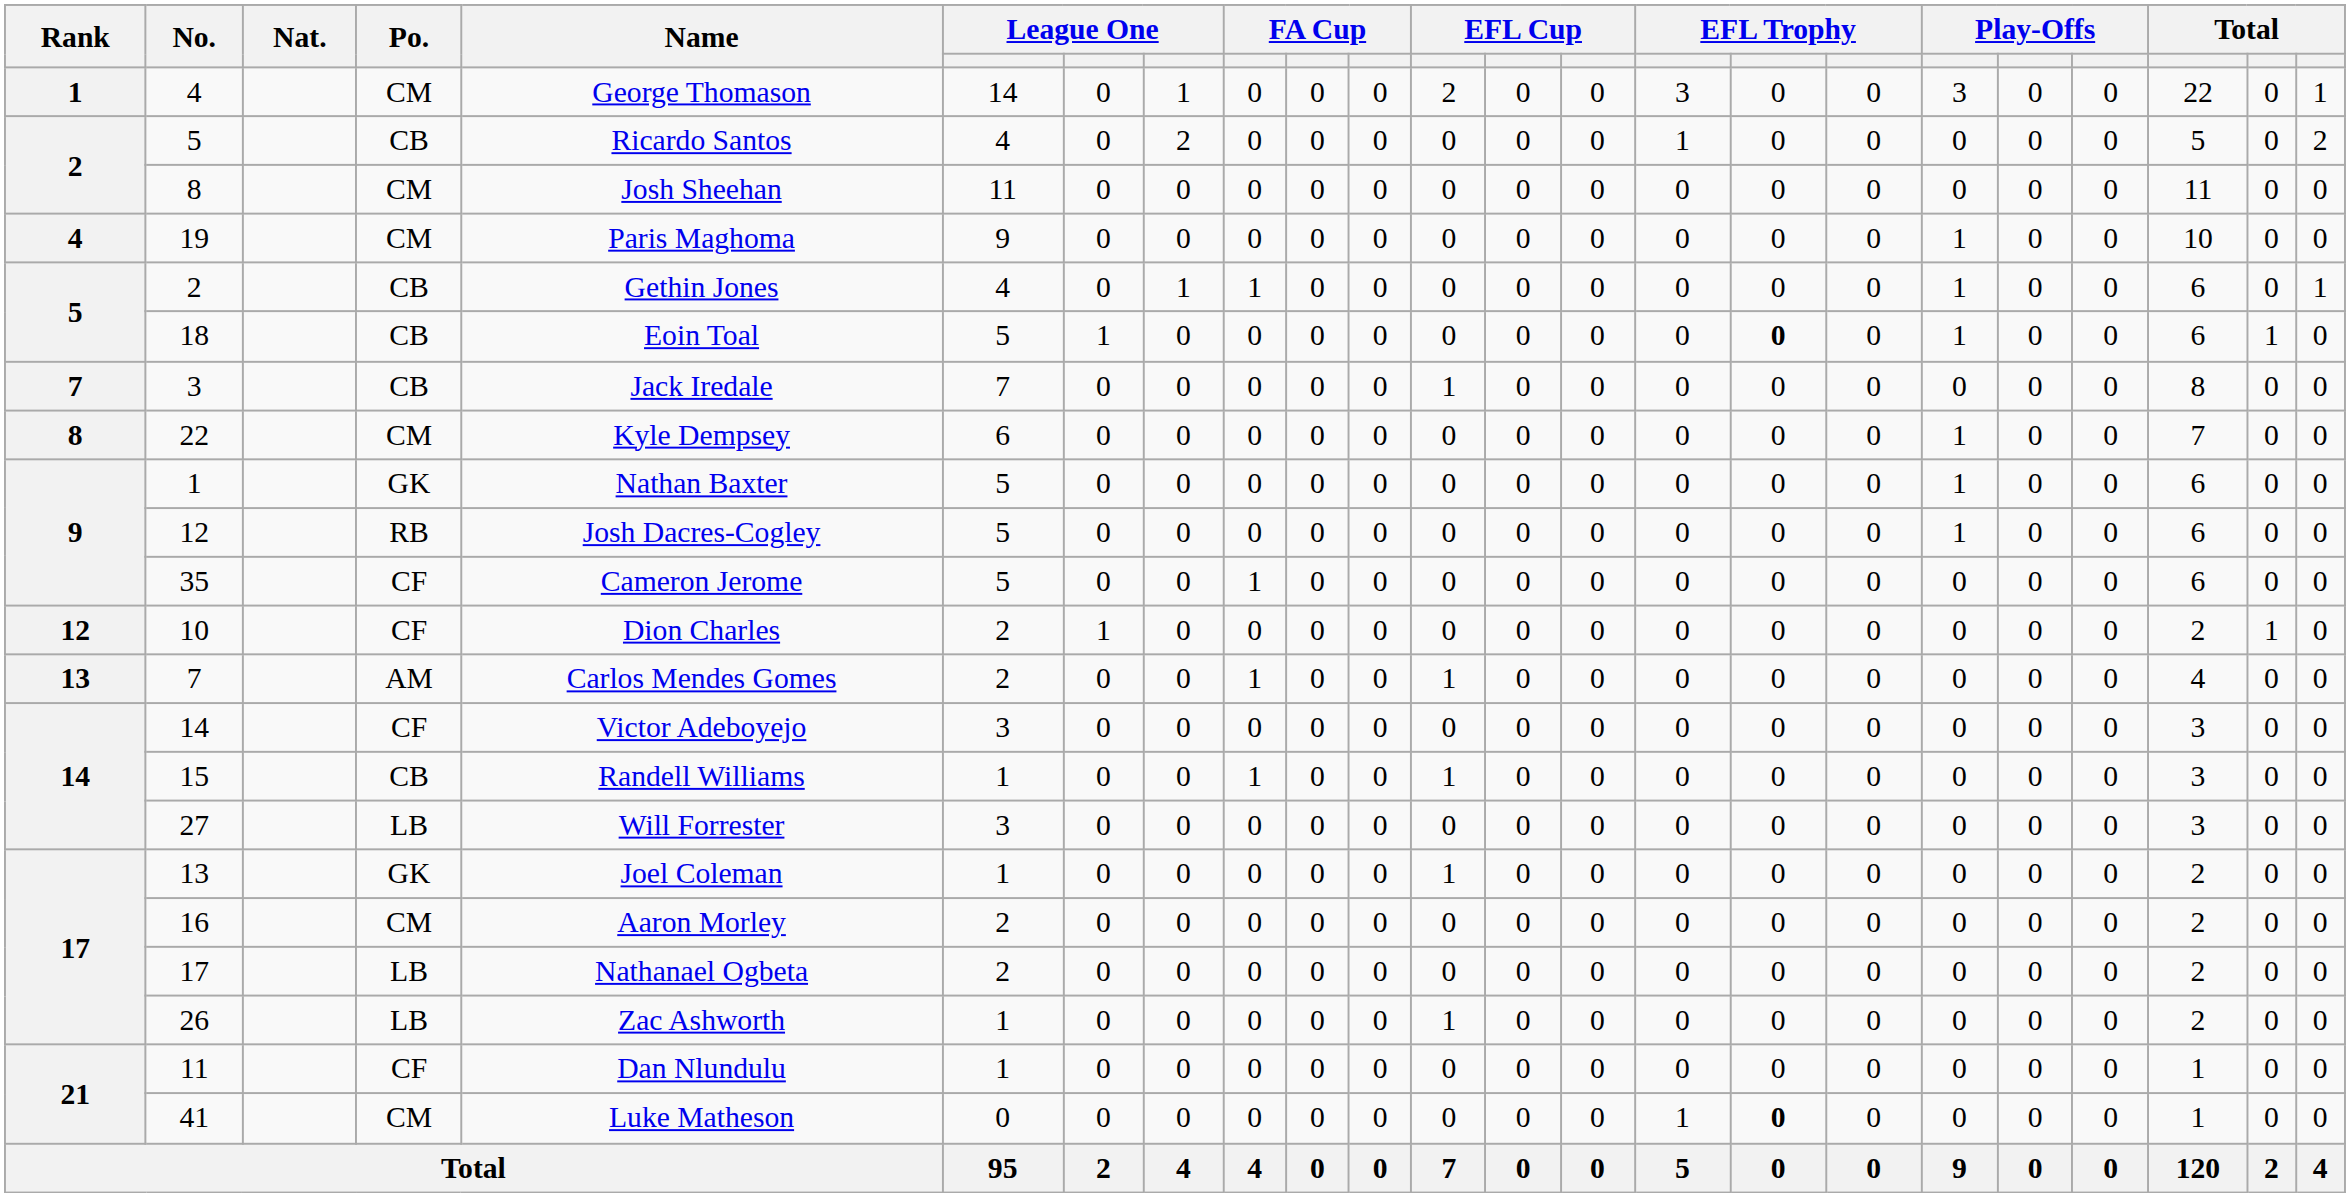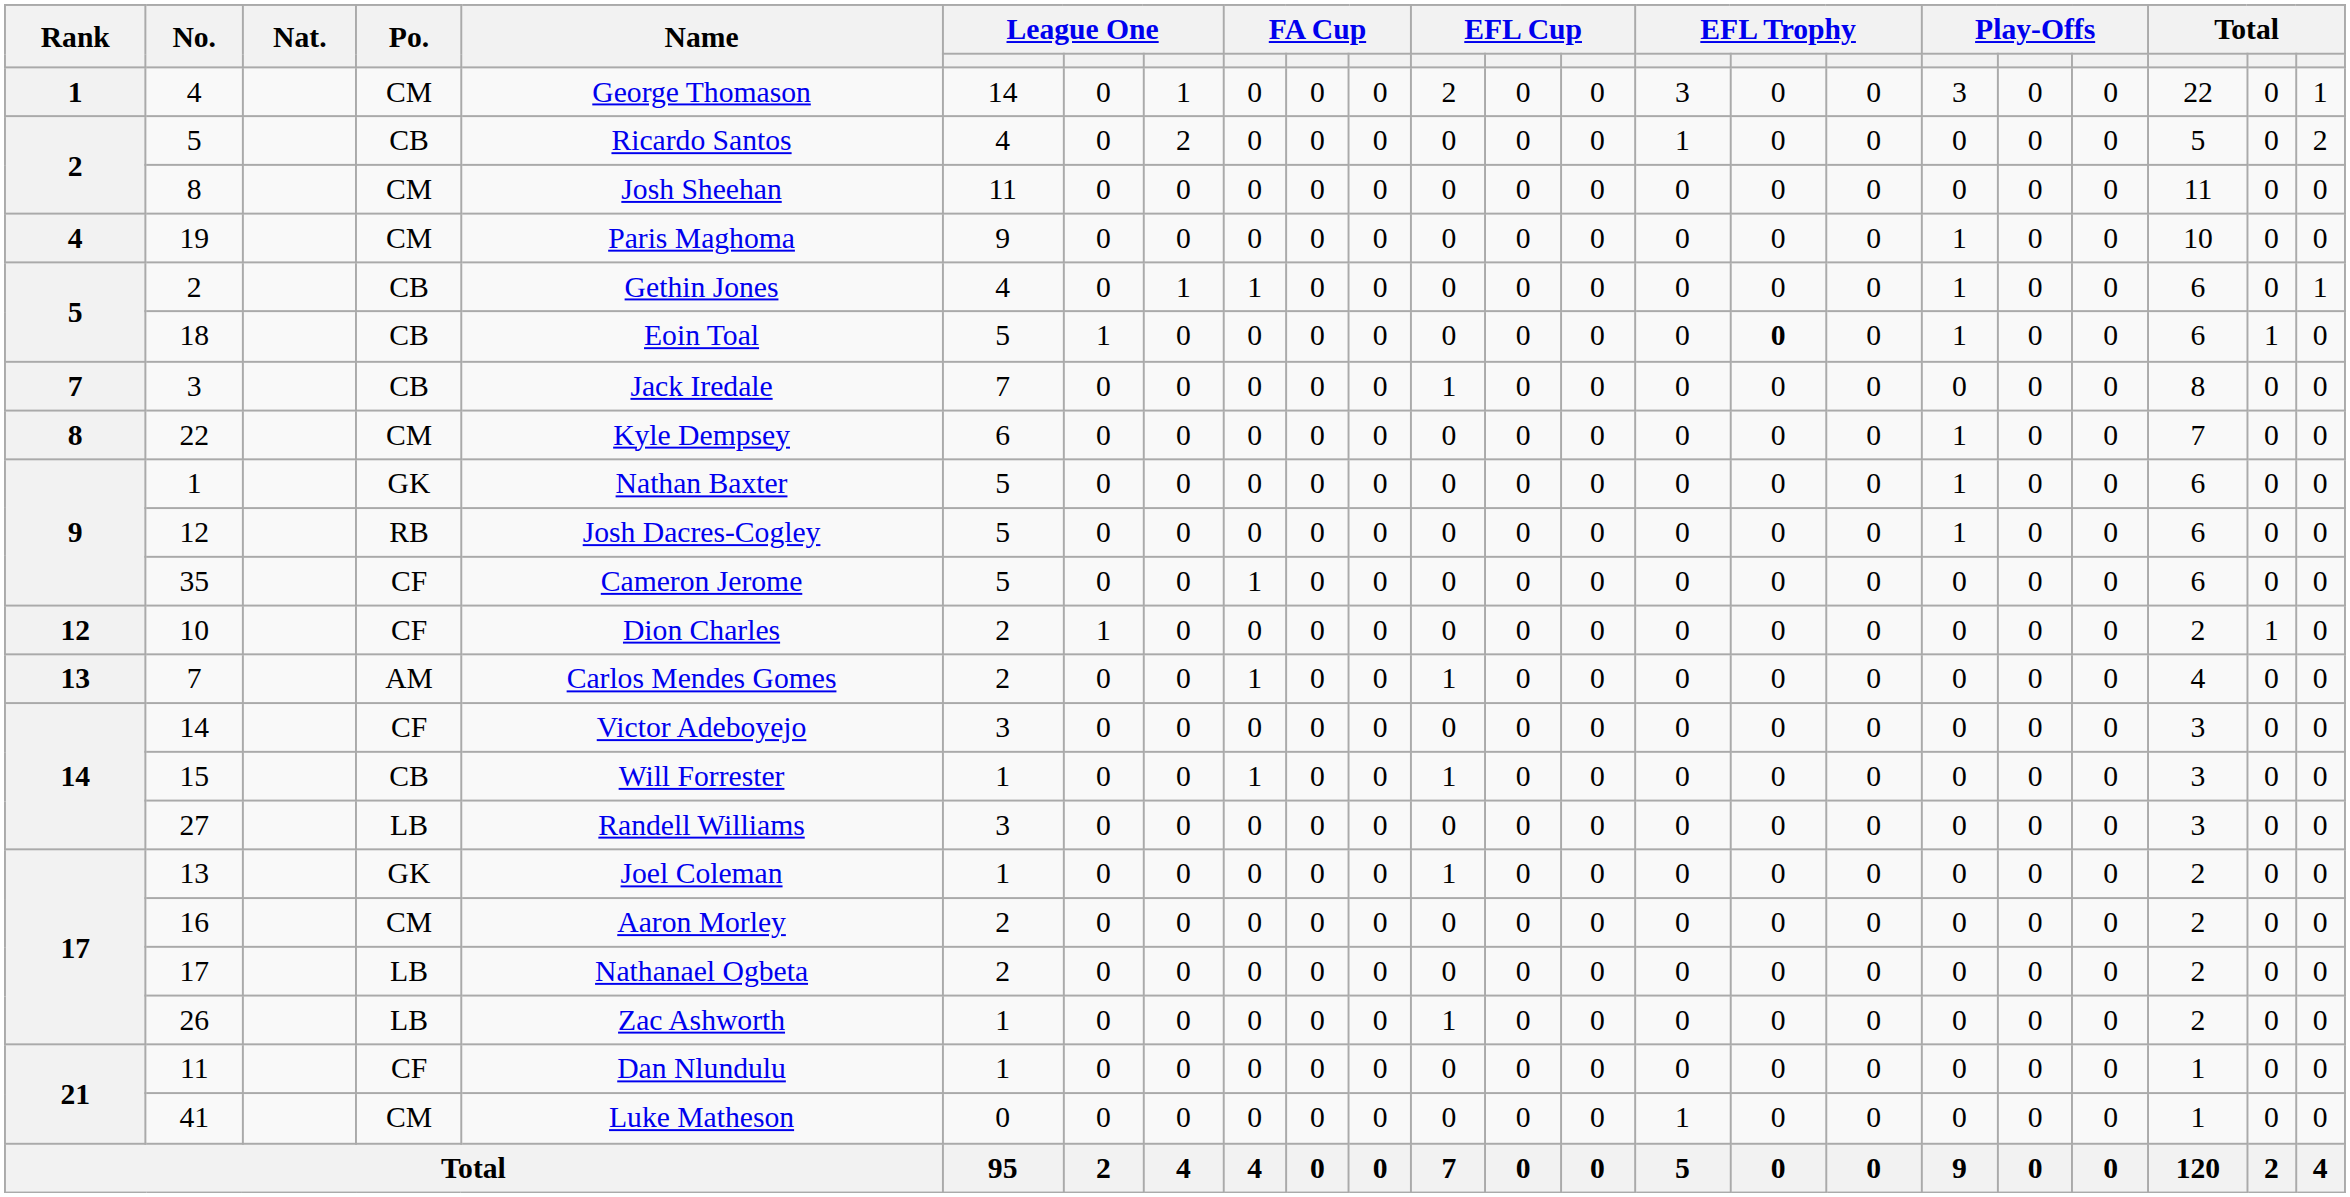 <table class="wikitable" style="text-align:center; font-size:95%; width:95%;">
 <tr>
 <th rowspan=2>Rank</th>
 <th rowspan=2>No.</th>
 <th rowspan=2>Nat.</th>
 <th rowspan=2>Po.</th>
 <th rowspan=2>Name</th>
 <th colspan=3><a href='#'>League One</a></th>
 <th colspan=3><a href='#'>FA Cup</a></th>
 <th colspan=3><a href='#'>EFL Cup</a></th>
 <th colspan=3><a href='#'>EFL Trophy</a></th>
 <th colspan=3><a href='#'>Play-Offs</a></th>
 <th colspan=3>Total</th>
 </tr>
 <tr>
 <th></th>
 <th></th>
 <th></th>
 <th></th>
 <th></th>
 <th></th>
 <th></th>
 <th></th>
 <th></th>
 <th></th>
 <th></th>
 <th></th>
 <th></th>
 <th></th>
 <th></th>
 <th></th>
 <th></th>
 <th></th>
 </tr>
 <tr>
 <th rowspan=1>1</th>
 <td>4</td>
 <td></td>
 <td>CM</td>
 <td><a href='#'>George Thomason</a></td>
 <td>14</td>
 <td>0</td>
 <td>1</td>
 <td>0</td>
 <td>0</td>
 <td>0</td>
 <td>2</td>
 <td>0</td>
 <td>0</td>
 <td>3</td>
 <td>0</td>
 <td>0</td>
 <td>3</td>
 <td>0</td>
 <td>0</td>
 <td>22</td>
 <td>0</td>
 <td>1</td>
 </tr>
 <tr>
 <th rowspan=2>2</th>
 <td>5</td>
 <td></td>
 <td>CB</td>
 <td><a href='#'>Ricardo Santos</a></td>
 <td>4</td>
 <td>0</td>
 <td>2</td>
 <td>0</td>
 <td>0</td>
 <td>0</td>
 <td>0</td>
 <td>0</td>
 <td>0</td>
 <td>1</td>
 <td>0</td>
 <td>0</td>
 <td>0</td>
 <td>0</td>
 <td>0</td>
 <td>5</td>
 <td>0</td>
 <td>2</td>
 </tr>
 <tr>
 <td>8</td>
 <td></td>
 <td>CM</td>
 <td><a href='#'>Josh Sheehan</a></td>
 <td>11</td>
 <td>0</td>
 <td>0</td>
 <td>0</td>
 <td>0</td>
 <td>0</td>
 <td>0</td>
 <td>0</td>
 <td>0</td>
 <td>0</td>
 <td>0</td>
 <td>0</td>
 <td>0</td>
 <td>0</td>
 <td>0</td>
 <td>11</td>
 <td>0</td>
 <td>0</td>
 </tr>
 <tr>
 <th rowspan=1>4</th>
 <td>19</td>
 <td></td>
 <td>CM</td>
 <td><a href='#'>Paris Maghoma</a></td>
 <td>9</td>
 <td>0</td>
 <td>0</td>
 <td>0</td>
 <td>0</td>
 <td>0</td>
 <td>0</td>
 <td>0</td>
 <td>0</td>
 <td>0</td>
 <td>0</td>
 <td>0</td>
 <td>1</td>
 <td>0</td>
 <td>0</td>
 <td>10</td>
 <td>0</td>
 <td>0</td>
 </tr>
 <tr>
 <th rowspan=2>5</th>
 <td>2</td>
 <td></td>
 <td>CB</td>
 <td><a href='#'>Gethin Jones</a></td>
 <td>4</td>
 <td>0</td>
 <td>1</td>
 <td>1</td>
 <td>0</td>
 <td>0</td>
 <td>0</td>
 <td>0</td>
 <td>0</td>
 <td>0</td>
 <td>0</td>
 <td>0</td>
 <td>1</td>
 <td>0</td>
 <td>0</td>
 <td>6</td>
 <td>0</td>
 <td>1</td>
 </tr>
 <tr>
 <td>18</td>
 <td></td>
 <td>CB</td>
 <td><a href='#'>Eoin Toal</a></td>
 <td>5</td>
 <td>1</td>
 <td>0</td>
 <td>0</td>
 <td>0</td>
 <td>0</td>
 <td>0</td>
 <td>0</td>
 <td>0</td>
 <td>0</td>
 <td><strong>0</strong></td>
 <td>0</td>
 <td>1</td>
 <td>0</td>
 <td>0</td>
 <td>6</td>
 <td>1</td>
 <td>0</td>
 </tr>
 <tr>
 <th rowspan=1>7</th>
 <td>3</td>
 <td></td>
 <td>CB</td>
 <td><a href='#'>Jack Iredale</a></td>
 <td>7</td>
 <td>0</td>
 <td>0</td>
 <td>0</td>
 <td>0</td>
 <td>0</td>
 <td>1</td>
 <td>0</td>
 <td>0</td>
 <td>0</td>
 <td>0</td>
 <td>0</td>
 <td>0</td>
 <td>0</td>
 <td>0</td>
 <td>8</td>
 <td>0</td>
 <td>0</td>
 </tr>
 <tr>
 <th rowspan=1>8</th>
 <td>22</td>
 <td></td>
 <td>CM</td>
 <td><a href='#'>Kyle Dempsey</a></td>
 <td>6</td>
 <td>0</td>
 <td>0</td>
 <td>0</td>
 <td>0</td>
 <td>0</td>
 <td>0</td>
 <td>0</td>
 <td>0</td>
 <td>0</td>
 <td>0</td>
 <td>0</td>
 <td>1</td>
 <td>0</td>
 <td>0</td>
 <td>7</td>
 <td>0</td>
 <td>0</td>
 </tr>
 <tr>
 <th rowspan=3>9</th>
 <td>1</td>
 <td></td>
 <td>GK</td>
 <td><a href='#'>Nathan Baxter</a></td>
 <td>5</td>
 <td>0</td>
 <td>0</td>
 <td>0</td>
 <td>0</td>
 <td>0</td>
 <td>0</td>
 <td>0</td>
 <td>0</td>
 <td>0</td>
 <td>0</td>
 <td>0</td>
 <td>1</td>
 <td>0</td>
 <td>0</td>
 <td>6</td>
 <td>0</td>
 <td>0</td>
 </tr>
 <tr>
 <td>12</td>
 <td></td>
 <td>RB</td>
 <td><a href='#'>Josh Dacres-Cogley</a></td>
 <td>5</td>
 <td>0</td>
 <td>0</td>
 <td>0</td>
 <td>0</td>
 <td>0</td>
 <td>0</td>
 <td>0</td>
 <td>0</td>
 <td>0</td>
 <td>0</td>
 <td>0</td>
 <td>1</td>
 <td>0</td>
 <td>0</td>
 <td>6</td>
 <td>0</td>
 <td>0</td>
 </tr>
 <tr>
 <td>35</td>
 <td></td>
 <td>CF</td>
 <td><a href='#'>Cameron Jerome</a></td>
 <td>5</td>
 <td>0</td>
 <td>0</td>
 <td>1</td>
 <td>0</td>
 <td>0</td>
 <td>0</td>
 <td>0</td>
 <td>0</td>
 <td>0</td>
 <td>0</td>
 <td>0</td>
 <td>0</td>
 <td>0</td>
 <td>0</td>
 <td>6</td>
 <td>0</td>
 <td>0</td>
 </tr>
 <tr>
 <th rowspan=1>12</th>
 <td>10</td>
 <td></td>
 <td>CF</td>
 <td><a href='#'>Dion Charles</a></td>
 <td>2</td>
 <td>1</td>
 <td>0</td>
 <td>0</td>
 <td>0</td>
 <td>0</td>
 <td>0</td>
 <td>0</td>
 <td>0</td>
 <td>0</td>
 <td>0</td>
 <td>0</td>
 <td>0</td>
 <td>0</td>
 <td>0</td>
 <td>2</td>
 <td>1</td>
 <td>0</td>
 </tr>
 <tr>
 <th rowspan=1>13</th>
 <td>7</td>
 <td></td>
 <td>AM</td>
 <td><a href='#'>Carlos Mendes Gomes</a></td>
 <td>2</td>
 <td>0</td>
 <td>0</td>
 <td>1</td>
 <td>0</td>
 <td>0</td>
 <td>1</td>
 <td>0</td>
 <td>0</td>
 <td>0</td>
 <td>0</td>
 <td>0</td>
 <td>0</td>
 <td>0</td>
 <td>0</td>
 <td>4</td>
 <td>0</td>
 <td>0</td>
 </tr>
 <tr>
 <th rowspan=3>14</th>
 <td>14</td>
 <td></td>
 <td>CF</td>
 <td><a href='#'>Victor Adeboyejo</a></td>
 <td>3</td>
 <td>0</td>
 <td>0</td>
 <td>0</td>
 <td>0</td>
 <td>0</td>
 <td>0</td>
 <td>0</td>
 <td>0</td>
 <td>0</td>
 <td>0</td>
 <td>0</td>
 <td>0</td>
 <td>0</td>
 <td>0</td>
 <td>3</td>
 <td>0</td>
 <td>0</td>
 </tr>
 <tr>
 <td>15</td>
 <td></td>
 <td>CB</td>
-<td><a href='#'>Randell Williams</a></td>
+<td><a href='#'>Will Forrester</a></td>
 <td>1</td>
 <td>0</td>
 <td>0</td>
 <td>1</td>
 <td>0</td>
 <td>0</td>
 <td>1</td>
 <td>0</td>
 <td>0</td>
 <td>0</td>
 <td>0</td>
 <td>0</td>
 <td>0</td>
 <td>0</td>
 <td>0</td>
 <td>3</td>
 <td>0</td>
 <td>0</td>
 </tr>
 <tr>
 <td>27</td>
 <td></td>
 <td>LB</td>
-<td><a href='#'>Will Forrester</a></td>
+<td><a href='#'>Randell Williams</a></td>
 <td>3</td>
 <td>0</td>
 <td>0</td>
 <td>0</td>
 <td>0</td>
 <td>0</td>
 <td>0</td>
 <td>0</td>
 <td>0</td>
 <td>0</td>
 <td>0</td>
 <td>0</td>
 <td>0</td>
 <td>0</td>
 <td>0</td>
 <td>3</td>
 <td>0</td>
 <td>0</td>
 </tr>
 <tr>
 <th rowspan=4>17</th>
 <td>13</td>
 <td></td>
 <td>GK</td>
 <td><a href='#'>Joel Coleman</a></td>
 <td>1</td>
 <td>0</td>
 <td>0</td>
 <td>0</td>
 <td>0</td>
 <td>0</td>
 <td>1</td>
 <td>0</td>
 <td>0</td>
 <td>0</td>
 <td>0</td>
 <td>0</td>
 <td>0</td>
 <td>0</td>
 <td>0</td>
 <td>2</td>
 <td>0</td>
 <td>0</td>
 </tr>
 <tr>
 <td>16</td>
 <td></td>
 <td>CM</td>
 <td><a href='#'>Aaron Morley</a></td>
 <td>2</td>
 <td>0</td>
 <td>0</td>
 <td>0</td>
 <td>0</td>
 <td>0</td>
 <td>0</td>
 <td>0</td>
 <td>0</td>
 <td>0</td>
 <td>0</td>
 <td>0</td>
 <td>0</td>
 <td>0</td>
 <td>0</td>
 <td>2</td>
 <td>0</td>
 <td>0</td>
 </tr>
 <tr>
 <td>17</td>
 <td></td>
 <td>LB</td>
 <td><a href='#'>Nathanael Ogbeta</a></td>
 <td>2</td>
 <td>0</td>
 <td>0</td>
 <td>0</td>
 <td>0</td>
 <td>0</td>
 <td>0</td>
 <td>0</td>
 <td>0</td>
 <td>0</td>
 <td>0</td>
 <td>0</td>
 <td>0</td>
 <td>0</td>
 <td>0</td>
 <td>2</td>
 <td>0</td>
 <td>0</td>
 </tr>
 <tr>
 <td>26</td>
 <td></td>
 <td>LB</td>
 <td><a href='#'>Zac Ashworth</a></td>
 <td>1</td>
 <td>0</td>
 <td>0</td>
 <td>0</td>
 <td>0</td>
 <td>0</td>
 <td>1</td>
 <td>0</td>
 <td>0</td>
 <td>0</td>
 <td>0</td>
 <td>0</td>
 <td>0</td>
 <td>0</td>
 <td>0</td>
 <td>2</td>
 <td>0</td>
 <td>0</td>
 </tr>
 <tr>
 <th rowspan=2>21</th>
 <td>11</td>
 <td></td>
 <td>CF</td>
 <td><a href='#'>Dan Nlundulu</a></td>
 <td>1</td>
 <td>0</td>
 <td>0</td>
 <td>0</td>
 <td>0</td>
 <td>0</td>
 <td>0</td>
 <td>0</td>
 <td>0</td>
 <td>0</td>
 <td>0</td>
 <td>0</td>
 <td>0</td>
 <td>0</td>
 <td>0</td>
 <td>1</td>
 <td>0</td>
 <td>0</td>
 </tr>
 <tr>
 <td>41</td>
 <td></td>
 <td>CM</td>
 <td><a href='#'>Luke Matheson</a></td>
 <td>0</td>
 <td>0</td>
 <td>0</td>
 <td>0</td>
 <td>0</td>
 <td>0</td>
 <td>0</td>
 <td>0</td>
 <td>0</td>
 <td>1</td>
-<td><strong>0</strong></td>
+<td>0</td>
 <td>0</td>
 <td>0</td>
 <td>0</td>
 <td>0</td>
 <td>1</td>
 <td>0</td>
 <td>0</td>
 </tr>
 <tr>
 <th colspan=5>Total</th>
 <th>95</th>
 <th>2</th>
 <th>4</th>
 <th>4</th>
 <th>0</th>
 <th>0</th>
 <th>7</th>
 <th>0</th>
 <th>0</th>
 <th>5</th>
 <th>0</th>
 <th>0</th>
 <th>9</th>
 <th>0</th>
 <th>0</th>
 <th>120</th>
 <th>2</th>
 <th>4</th>
 </tr>
 </table>
